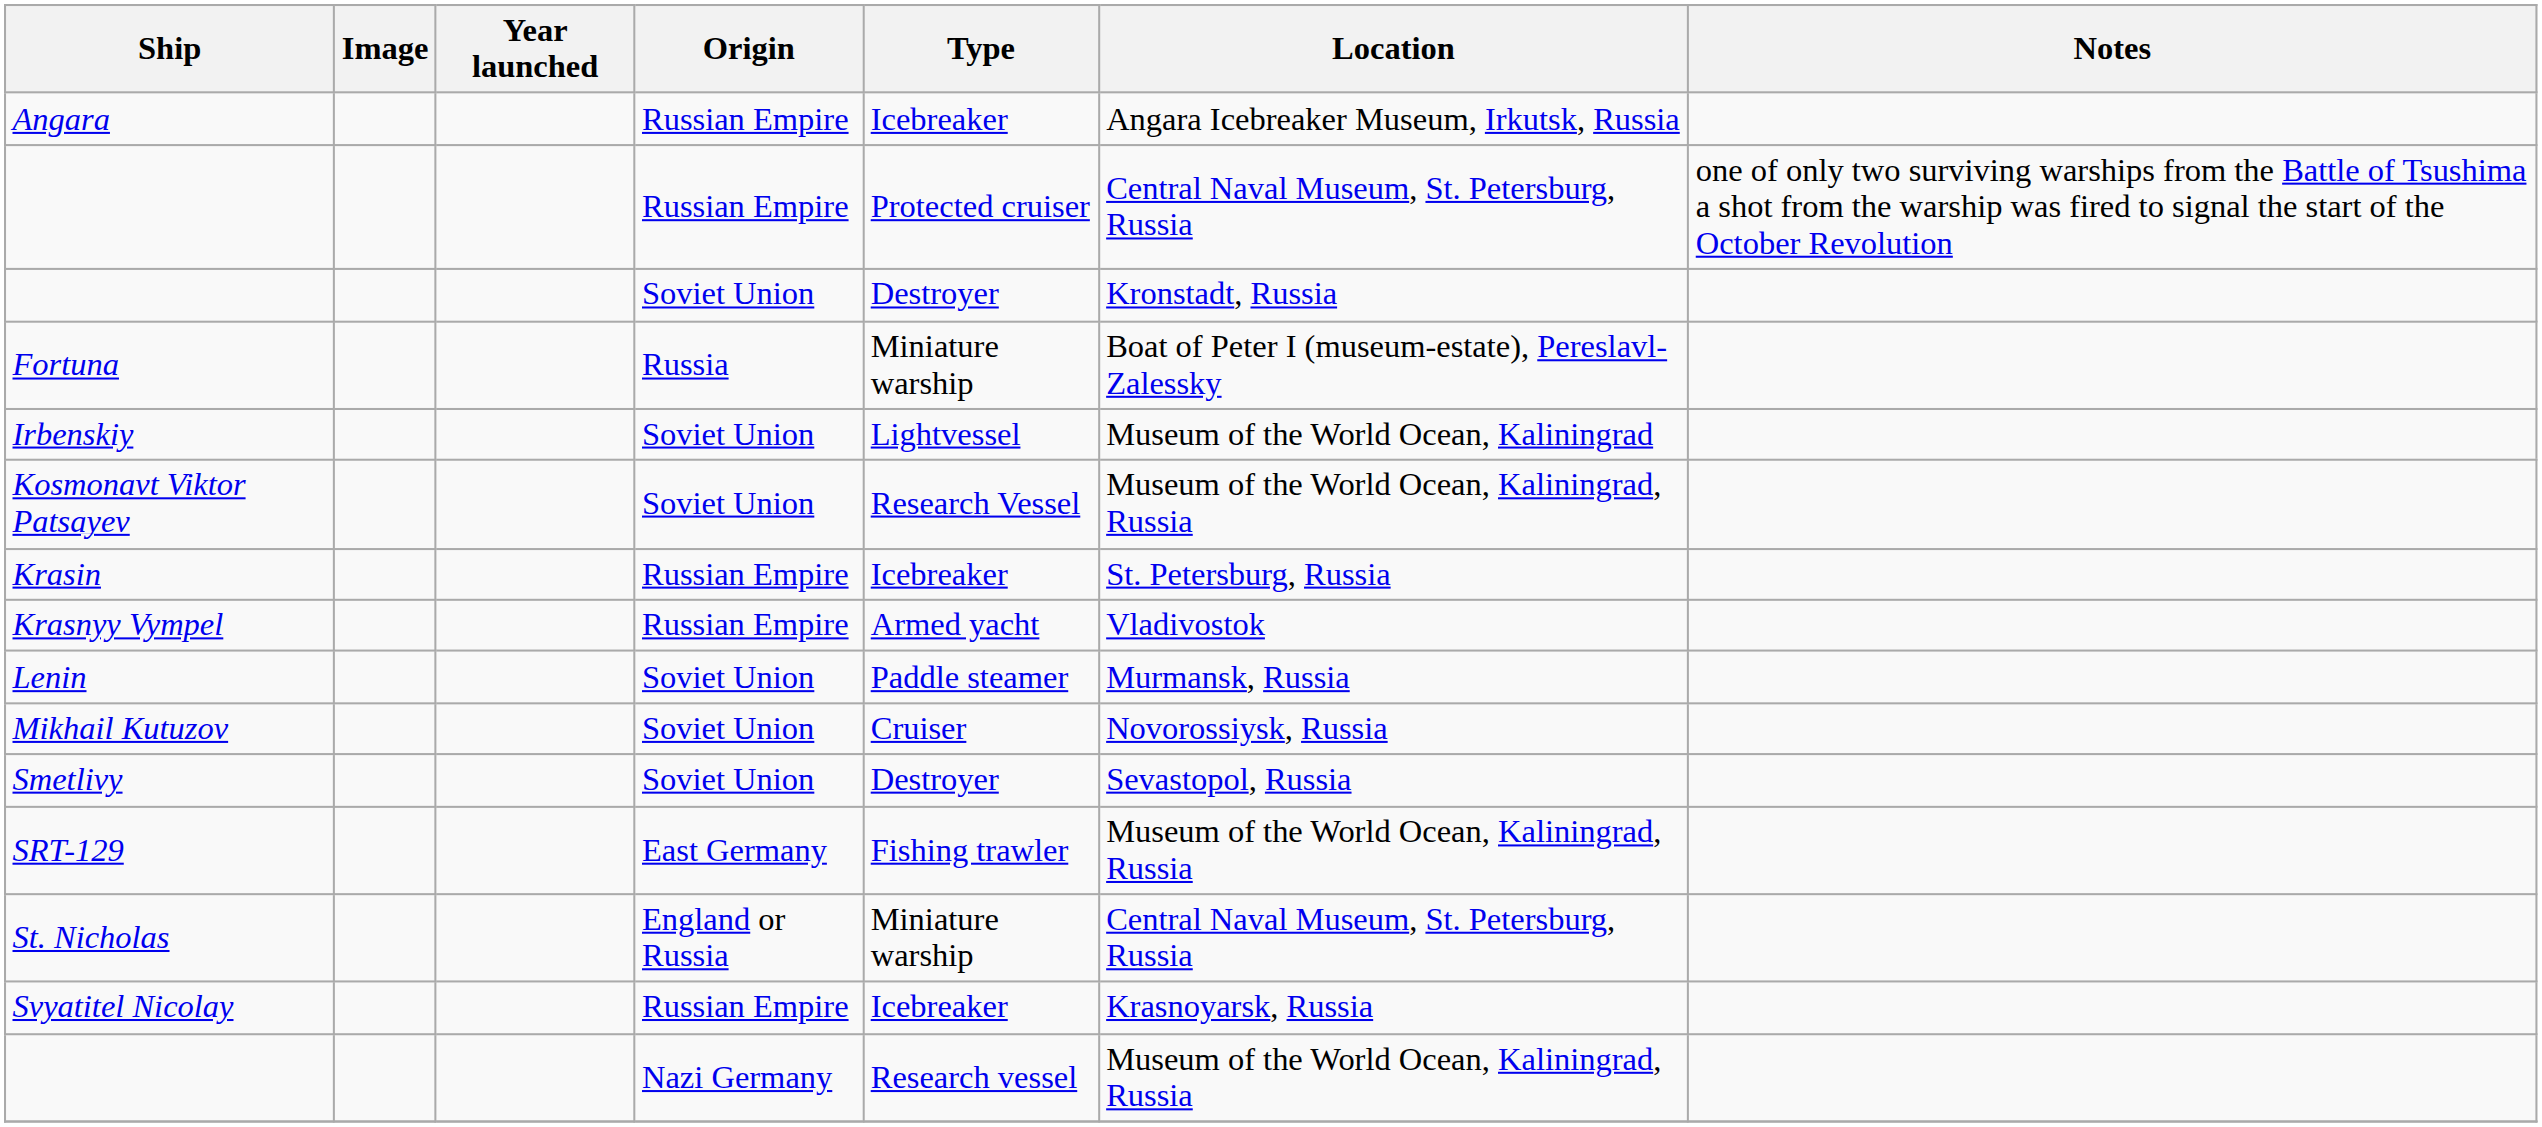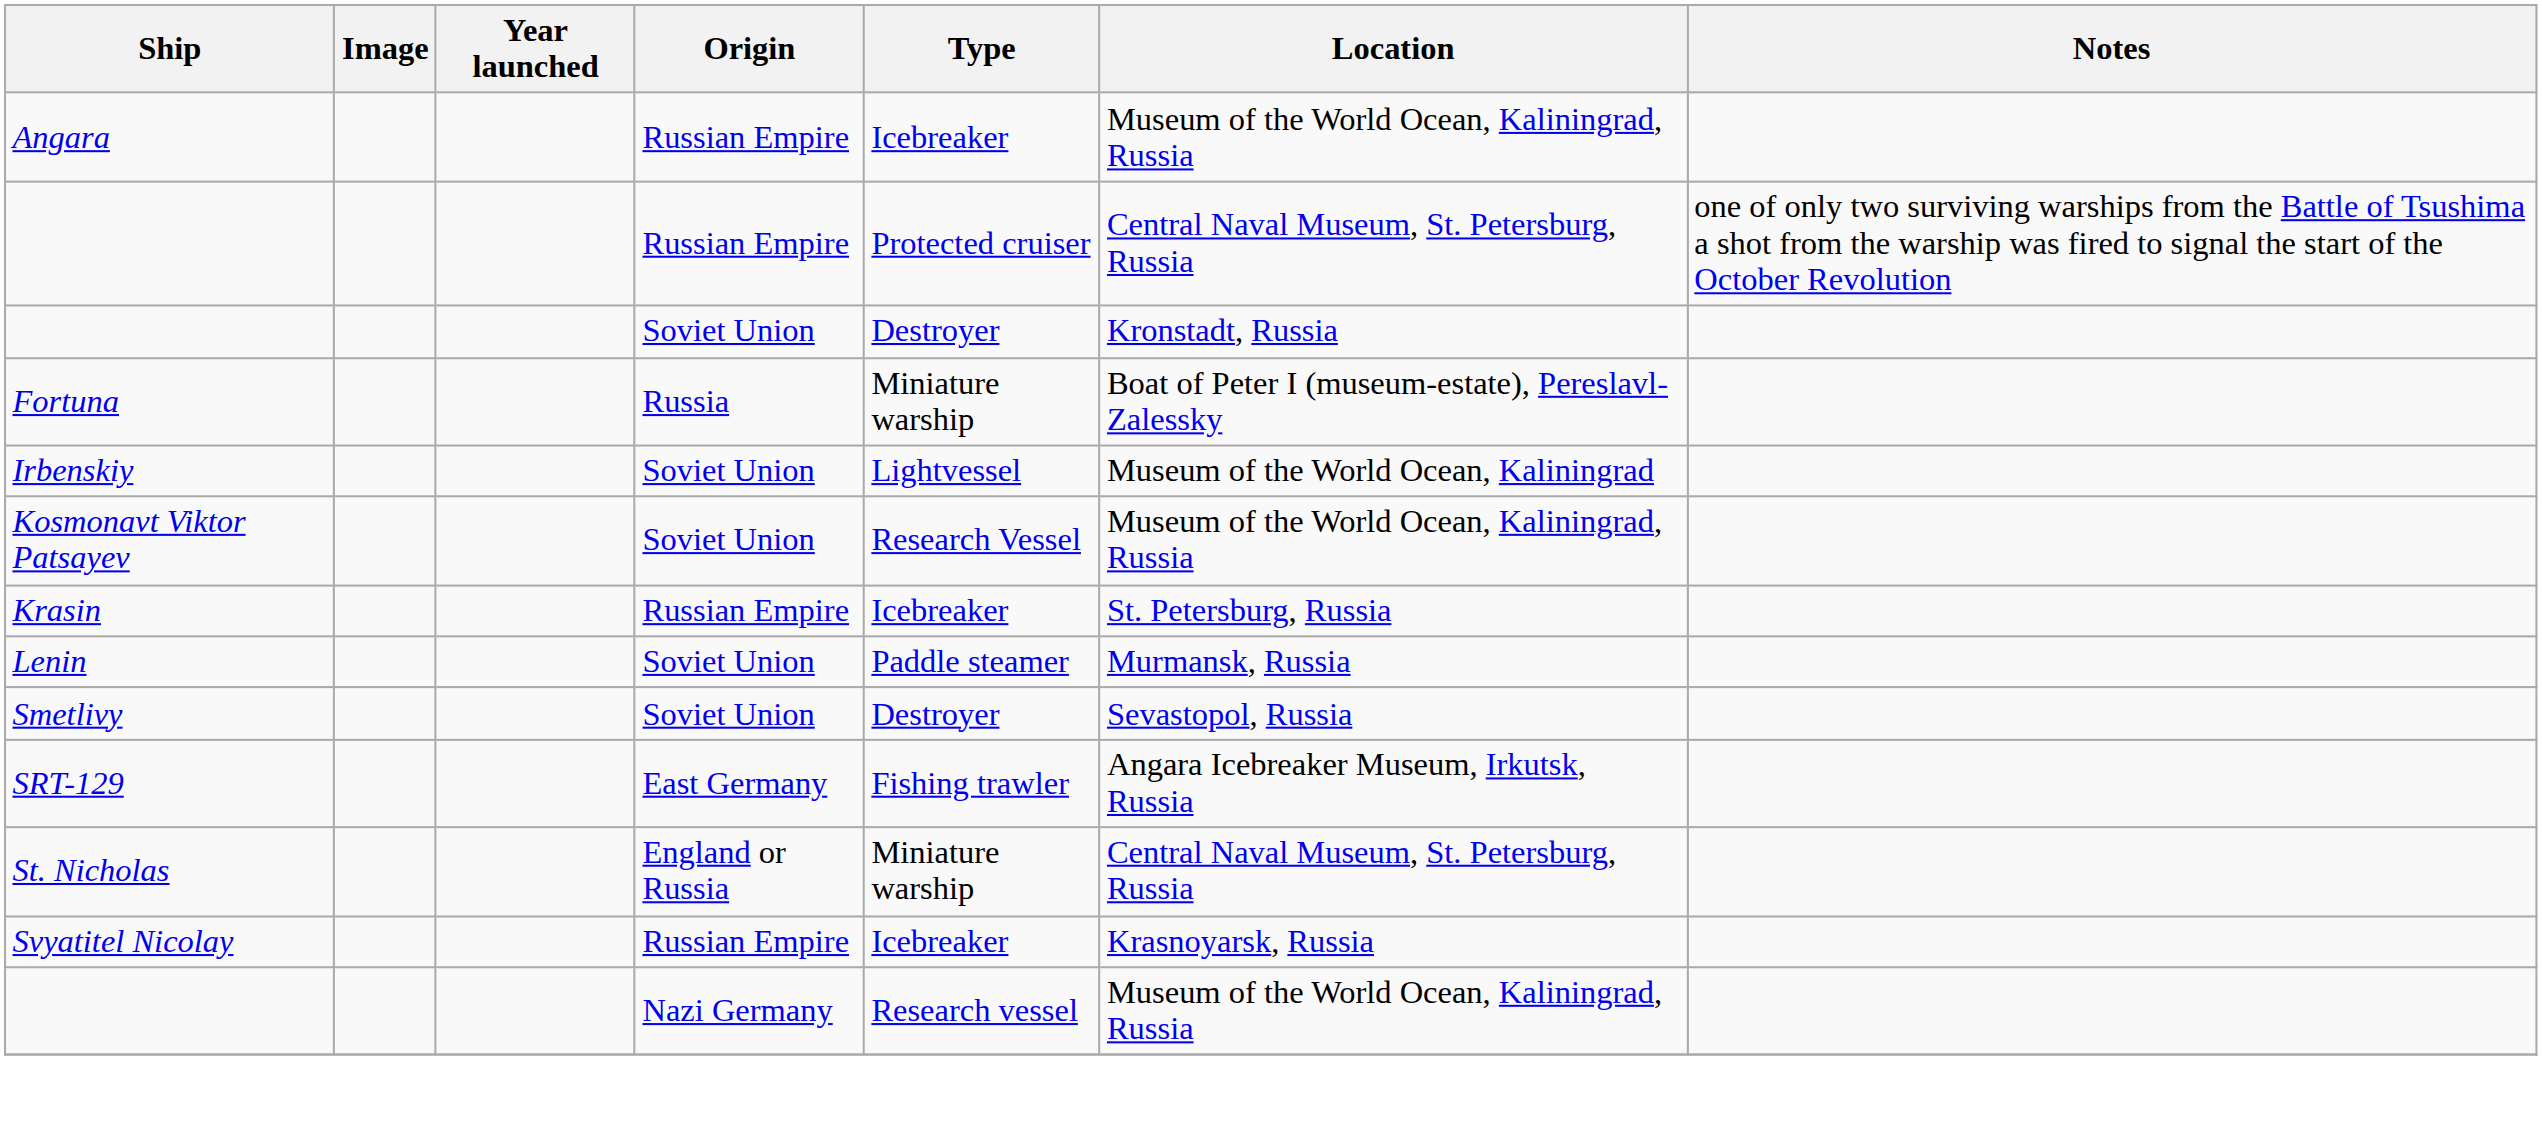 <table class="wikitable sortable">
 <tr>
 <th>Ship</th>
 <th>Image</th>
 <th>Year launched</th>
 <th>Origin</th>
 <th>Type</th>
 <th>Location</th>
 <th>Notes</th>
 </tr>
 <tr>
 <td data-sort-value=Angara><a href='#'><em>Angara</em></a></td>
 <td></td>
 <td></td>
 <td> <a href='#'>Russian Empire</a></td>
 <td><a href='#'>Icebreaker</a></td>
-<td>Angara Icebreaker Museum, <a href='#'>Irkutsk</a>, <a href='#'>Russia</a><br></td>
+<td>Museum of the World Ocean, <a href='#'>Kaliningrad</a>, <a href='#'>Russia</a><br><small></small></td>
 <td></td>
 </tr>
 <tr>
 <td data-sort-value=Aurora c></td>
 <td></td>
 <td></td>
 <td> <a href='#'>Russian Empire</a></td>
 <td><a href='#'>Protected cruiser</a></td>
 <td><a href='#'>Central Naval Museum</a>, <a href='#'>St. Petersburg</a>, <a href='#'>Russia</a><br></td>
 <td>one of only two surviving warships from the <a href='#'>Battle of Tsushima</a><br>a shot from the warship was fired to signal the start of the <a href='#'>October Revolution</a></td>
 </tr>
 <tr>
 <td data-sort-value=Bespokoynyy></td>
 <td></td>
 <td></td>
 <td> <a href='#'>Soviet Union</a></td>
 <td><a href='#'>Destroyer</a></td>
 <td><a href='#'>Kronstadt</a>, <a href='#'>Russia</a><br><small></small></td>
 <td></td>
 </tr>
 <tr>
 <td data-sort-value=Fortuna><a href='#'><em>Fortuna</em></a></td>
 <td></td>
 <td></td>
 <td> <a href='#'>Russia</a></td>
 <td>Miniature warship</td>
 <td>Boat of Peter I (museum-estate), <a href='#'>Pereslavl-Zalessky</a><br><small></small></td>
 <td></td>
 </tr>
 <tr>
 <td data-sort-value=Irbenskiy><a href='#'><em>Irbenskiy</em></a></td>
 <td></td>
 <td></td>
 <td> <a href='#'>Soviet Union</a></td>
 <td><a href='#'>Lightvessel</a></td>
 <td>Museum of the World Ocean, <a href='#'>Kaliningrad</a><br><small></small></td>
 </tr>
 <tr>
 <td data-sort-value=Kosmonavt Viktor Patsayev><em><a href='#'>Kosmonavt Viktor Patsayev</a></em></td>
 <td></td>
 <td></td>
 <td> <a href='#'>Soviet Union</a></td>
 <td><a href='#'>Research Vessel</a></td>
 <td>Museum of the World Ocean, <a href='#'>Kaliningrad</a>, <a href='#'>Russia</a><br><small></small></td>
 <td></td>
 </tr>
 <tr>
 <td data-sort-value=Krasin><em><a href='#'>Krasin</a></em></td>
 <td></td>
 <td></td>
 <td> <a href='#'>Russian Empire</a></td>
 <td><a href='#'>Icebreaker</a></td>
 <td><a href='#'>St. Petersburg</a>, <a href='#'>Russia</a><br><small></small></td>
 <td></td>
 </tr>
 <tr>
-<td data-sort-value=Krasnyy Vympel><em><a href='#'>Krasnyy Vympel</a></em></td>
-<td></td>
-<td></td>
-<td> <a href='#'>Russian Empire</a></td>
-<td><a href='#'>Armed yacht</a></td>
-<td><a href='#'>Vladivostok</a><br><small></small></td>
-<td></td>
-</tr>
-<tr>
 <td data-sort-value=Lenin><em><a href='#'>Lenin</a></em></td>
 <td></td>
 <td></td>
 <td> <a href='#'>Soviet Union</a></td>
 <td><a href='#'>Paddle steamer</a></td>
 <td><a href='#'>Murmansk</a>, <a href='#'>Russia</a><br><small></small></td>
-<td></td>
-</tr>
-<tr>
-<td data-sort-value=Mikhail Kutuzov><em><a href='#'>Mikhail Kutuzov</a></em></td>
-<td></td>
-<td></td>
-<td> <a href='#'>Soviet Union</a></td>
-<td><a href='#'>Cruiser</a></td>
-<td><a href='#'>Novorossiysk</a>, <a href='#'>Russia</a><br><small></small></td>
 <td></td>
 </tr>
 <tr>
 <td data-sort-value=Smetlivy><em><a href='#'>Smetlivy</a></em></td>
 <td></td>
 <td></td>
 <td> <a href='#'>Soviet Union</a></td>
 <td><a href='#'>Destroyer</a></td>
 <td><a href='#'>Sevastopol</a>, <a href='#'>Russia</a><br><small></small></td>
 <td></td>
 </tr>
 <tr>
 <td data-sort-value=SRT-129><a href='#'><em>SRT-129</em></a></td>
 <td></td>
 <td></td>
 <td> <a href='#'>East Germany</a></td>
 <td><a href='#'>Fishing trawler</a></td>
-<td>Museum of the World Ocean, <a href='#'>Kaliningrad</a>, <a href='#'>Russia</a><br><small></small></td>
+<td>Angara Icebreaker Museum, <a href='#'>Irkutsk</a>, <a href='#'>Russia</a><br></td>
 </tr>
 <tr>
 <td data-sort-value=St. Nicholas><a href='#'><em>St. Nicholas</em></a></td>
 <td></td>
 <td></td>
 <td> <a href='#'>England</a> or  <a href='#'>Russia</a></td>
 <td>Miniature warship</td>
 <td><a href='#'>Central Naval Museum</a>, <a href='#'>St. Petersburg</a>, <a href='#'>Russia</a><br><small></small></td>
 <td></td>
 </tr>
 <tr>
 <td data-sort-value=Svyatitel Nicolay><a href='#'><em>Svyatitel Nicolay</em></a></td>
 <td></td>
 <td></td>
 <td> <a href='#'>Russian Empire</a></td>
 <td><a href='#'>Icebreaker</a></td>
 <td><a href='#'>Krasnoyarsk</a>, <a href='#'>Russia</a><br><small></small></td>
 <td></td>
 </tr>
 <tr>
 <td data-sort-value=Vityaz></td>
 <td></td>
 <td></td>
 <td> <a href='#'>Nazi Germany</a></td>
 <td><a href='#'>Research vessel</a></td>
 <td>Museum of the World Ocean, <a href='#'>Kaliningrad</a>, <a href='#'>Russia</a><br><small></small></td>
 <td></td>
 </tr>
 <tr>
 </tr>
 </table>
